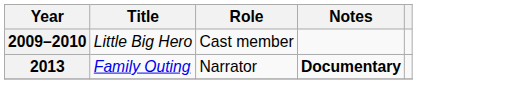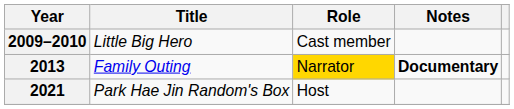 <table class="wikitable plainrowheaders sortable">
 <tr>
 <th scope="col">Year</th>
 <th scope="col">Title</th>
 <th scope="col">Role</th>
 <th scope="col">Notes</th>
 <th scope="col" class="unsortable"></th>
 </tr>
 <tr>
 <th scope="row">2009–2010</th>
 <td><em>Little Big Hero</em></td>
 <td>Cast member</td>
 <td></td>
 <td style="text-align:center"></td>
 </tr>
 <tr>
 <th scope="row">2013</th>
 <td><em><a href='#'>Family Outing</a></em></td>
-<td>Narrator</td>
+<td style="background: gold;">Narrator</td>
 <td><strong>Documentary</strong></td>
+<td style="text-align:center"></td>
+</tr>
+<tr>
+<th scope="row">2021</th>
+<td><em>Park Hae Jin Random's Box</em></td>
+<td>Host</td>
+<td></td>
 <td style="text-align:center"></td>
 </tr>
 <tr Fruit of Love>
 </tr>
 </table>
